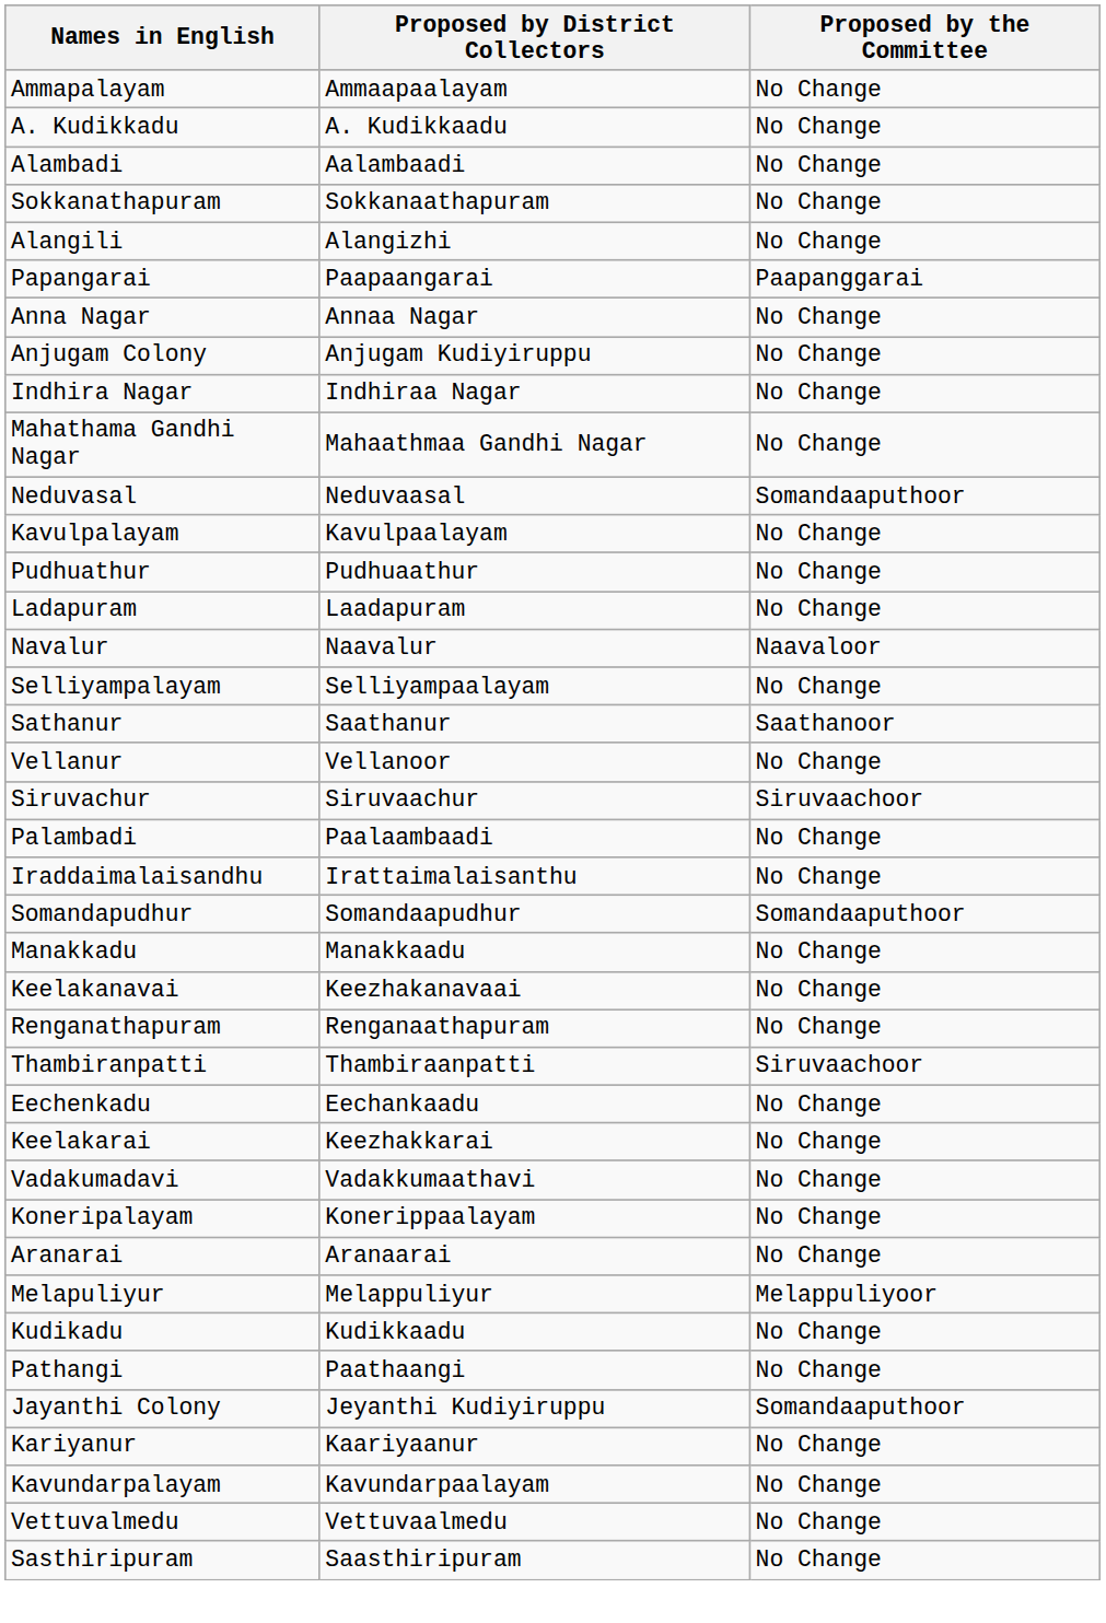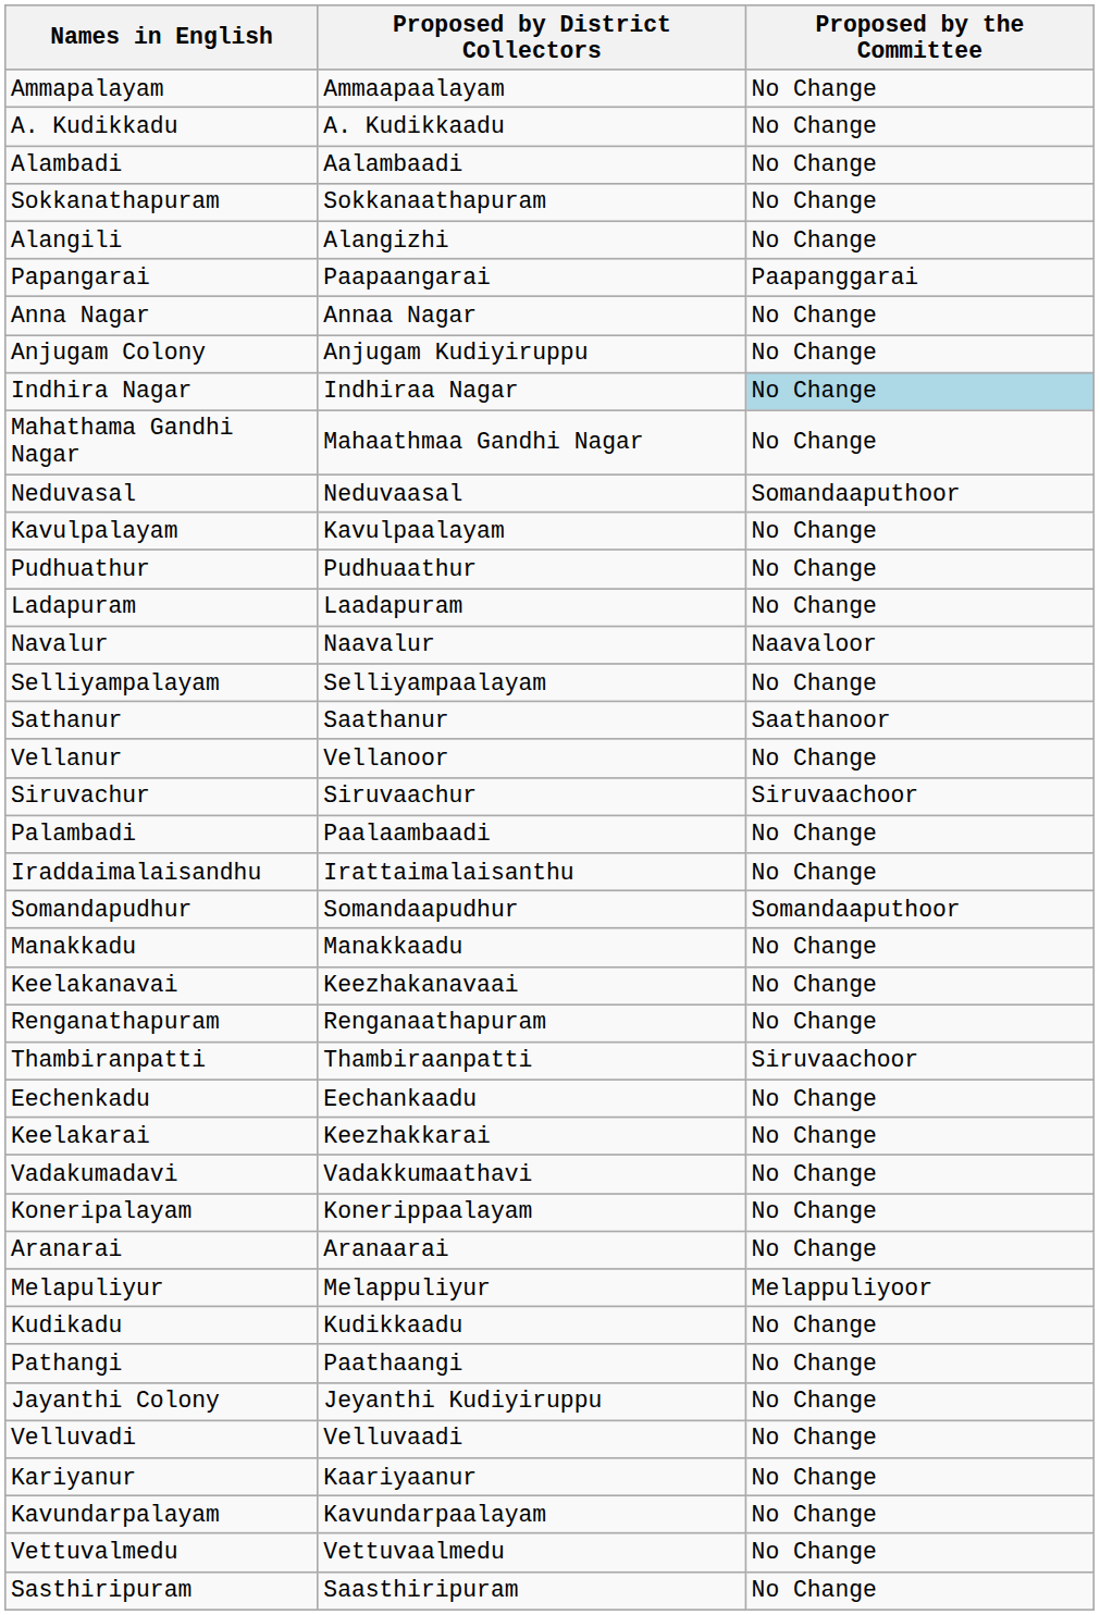 <table class="wikitable">
 <tr>
 <th>Names in English</th>
 <th>Proposed by District Collectors</th>
 <th>Proposed by the Committee</th>
 </tr>
 <tr>
 <td>Ammapalayam</td>
 <td>Ammaapaalayam</td>
 <td>No Change</td>
 </tr>
 <tr>
 <td>A.  Kudikkadu</td>
 <td>A. Kudikkaadu</td>
 <td>No Change</td>
 </tr>
 <tr>
 <td>Alambadi</td>
 <td>Aalambaadi</td>
 <td>No Change</td>
 </tr>
 <tr>
 <td>Sokkanathapuram</td>
 <td>Sokkanaathapuram</td>
 <td>No Change</td>
 </tr>
 <tr>
 <td>Alangili</td>
 <td>Alangizhi</td>
 <td>No Change</td>
 </tr>
 <tr>
 <td>Papangarai</td>
 <td>Paapaangarai</td>
 <td>Paapanggarai</td>
 </tr>
 <tr>
 <td>Anna  Nagar</td>
 <td>Annaa Nagar</td>
 <td>No Change</td>
 </tr>
 <tr>
 <td>Anjugam  Colony</td>
 <td>Anjugam Kudiyiruppu</td>
 <td>No Change</td>
 </tr>
 <tr>
 <td>Indhira  Nagar</td>
 <td>Indhiraa Nagar</td>
-<td>No Change</td>
+<td style="background: lightblue;">No Change</td>
 </tr>
 <tr>
 <td>Mahathama  Gandhi Nagar</td>
 <td>Mahaathmaa Gandhi Nagar</td>
 <td>No Change</td>
 </tr>
 <tr>
 <td>Neduvasal</td>
 <td>Neduvaasal</td>
 <td>Somandaaputhoor</td>
 </tr>
 <tr>
 <td>Kavulpalayam</td>
 <td>Kavulpaalayam</td>
 <td>No Change</td>
 </tr>
 <tr>
 <td>Pudhuathur</td>
 <td>Pudhuaathur</td>
 <td>No Change</td>
 </tr>
 <tr>
 <td>Ladapuram</td>
 <td>Laadapuram</td>
 <td>No Change</td>
 </tr>
 <tr>
 <td>Navalur</td>
 <td>Naavalur</td>
 <td>Naavaloor</td>
 </tr>
 <tr>
 <td>Selliyampalayam</td>
 <td>Selliyampaalayam</td>
 <td>No Change</td>
 </tr>
 <tr>
 <td>Sathanur</td>
 <td>Saathanur</td>
 <td>Saathanoor</td>
 </tr>
 <tr>
 <td>Vellanur</td>
 <td>Vellanoor</td>
 <td>No Change</td>
 </tr>
 <tr>
 <td>Siruvachur</td>
 <td>Siruvaachur</td>
 <td>Siruvaachoor</td>
 </tr>
 <tr>
 <td>Palambadi</td>
 <td>Paalaambaadi</td>
 <td>No Change</td>
 </tr>
 <tr>
 <td>Iraddaimalaisandhu</td>
 <td>Irattaimalaisanthu</td>
 <td>No Change</td>
 </tr>
 <tr>
 <td>Somandapudhur</td>
 <td>Somandaapudhur</td>
 <td>Somandaaputhoor</td>
 </tr>
 <tr>
 <td>Manakkadu</td>
 <td>Manakkaadu</td>
 <td>No Change</td>
 </tr>
 <tr>
 <td>Keelakanavai</td>
 <td>Keezhakanavaai</td>
 <td>No Change</td>
 </tr>
 <tr>
 <td>Renganathapuram</td>
 <td>Renganaathapuram</td>
 <td>No Change</td>
 </tr>
 <tr>
 <td>Thambiranpatti</td>
 <td>Thambiraanpatti</td>
 <td>Siruvaachoor</td>
 </tr>
 <tr>
 <td>Eechenkadu</td>
 <td>Eechankaadu</td>
 <td>No Change</td>
 </tr>
 <tr>
 <td>Keelakarai</td>
 <td>Keezhakkarai</td>
 <td>No Change</td>
 </tr>
 <tr>
 <td>Vadakumadavi</td>
 <td>Vadakkumaathavi</td>
 <td>No Change</td>
 </tr>
 <tr>
 <td>Koneripalayam</td>
 <td>Konerippaalayam</td>
 <td>No Change</td>
 </tr>
 <tr>
 <td>Aranarai</td>
 <td>Aranaarai</td>
 <td>No Change</td>
 </tr>
 <tr>
 <td>Melapuliyur</td>
 <td>Melappuliyur</td>
 <td>Melappuliyoor</td>
 </tr>
 <tr>
 <td>Kudikadu</td>
 <td>Kudikkaadu</td>
 <td>No Change</td>
 </tr>
 <tr>
 <td>Pathangi</td>
 <td>Paathaangi</td>
 <td>No Change</td>
 </tr>
 <tr>
 <td>Jayanthi  Colony</td>
 <td>Jeyanthi Kudiyiruppu</td>
-<td>Somandaaputhoor</td>
+<td>No Change</td>
+</tr>
+<tr>
+<td>Velluvadi</td>
+<td>Velluvaadi</td>
+<td>No Change</td>
 </tr>
 <tr>
 <td>Kariyanur</td>
 <td>Kaariyaanur</td>
 <td>No Change</td>
 </tr>
 <tr>
 <td>Kavundarpalayam</td>
 <td>Kavundarpaalayam</td>
 <td>No Change</td>
 </tr>
 <tr>
 <td>Vettuvalmedu</td>
 <td>Vettuvaalmedu</td>
 <td>No Change</td>
 </tr>
 <tr>
 <td>Sasthiripuram</td>
 <td>Saasthiripuram</td>
 <td>No Change</td>
 </tr>
 </table>
